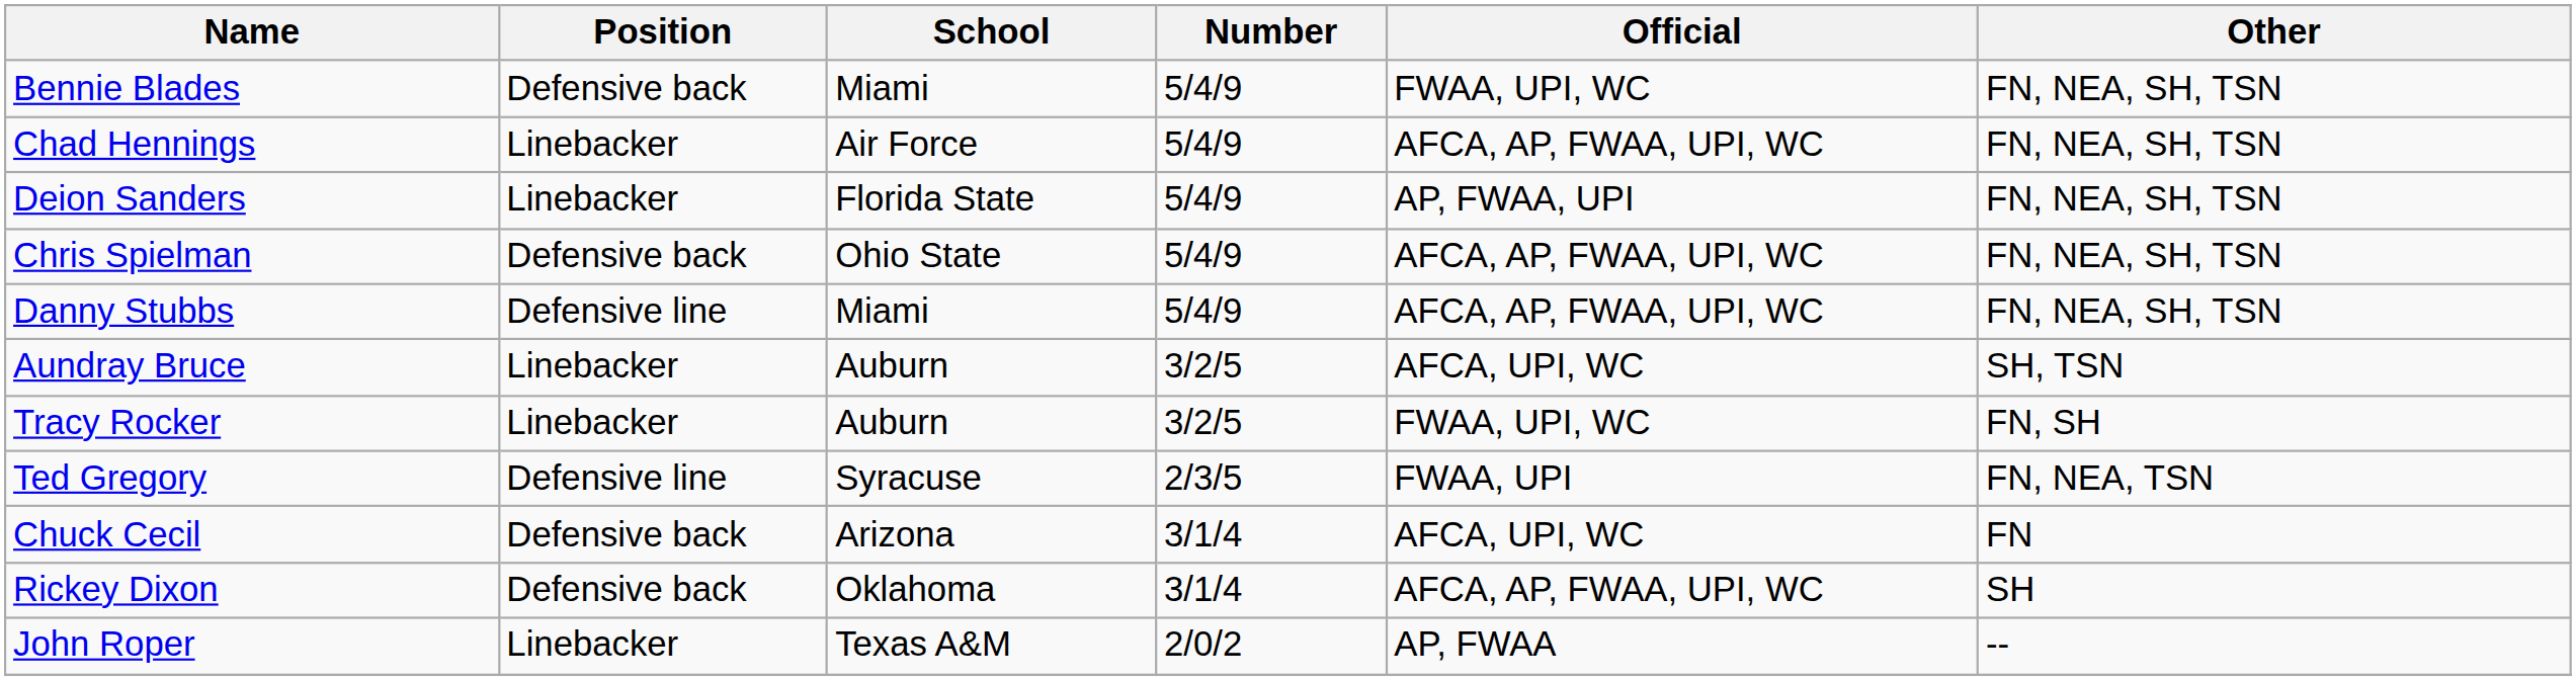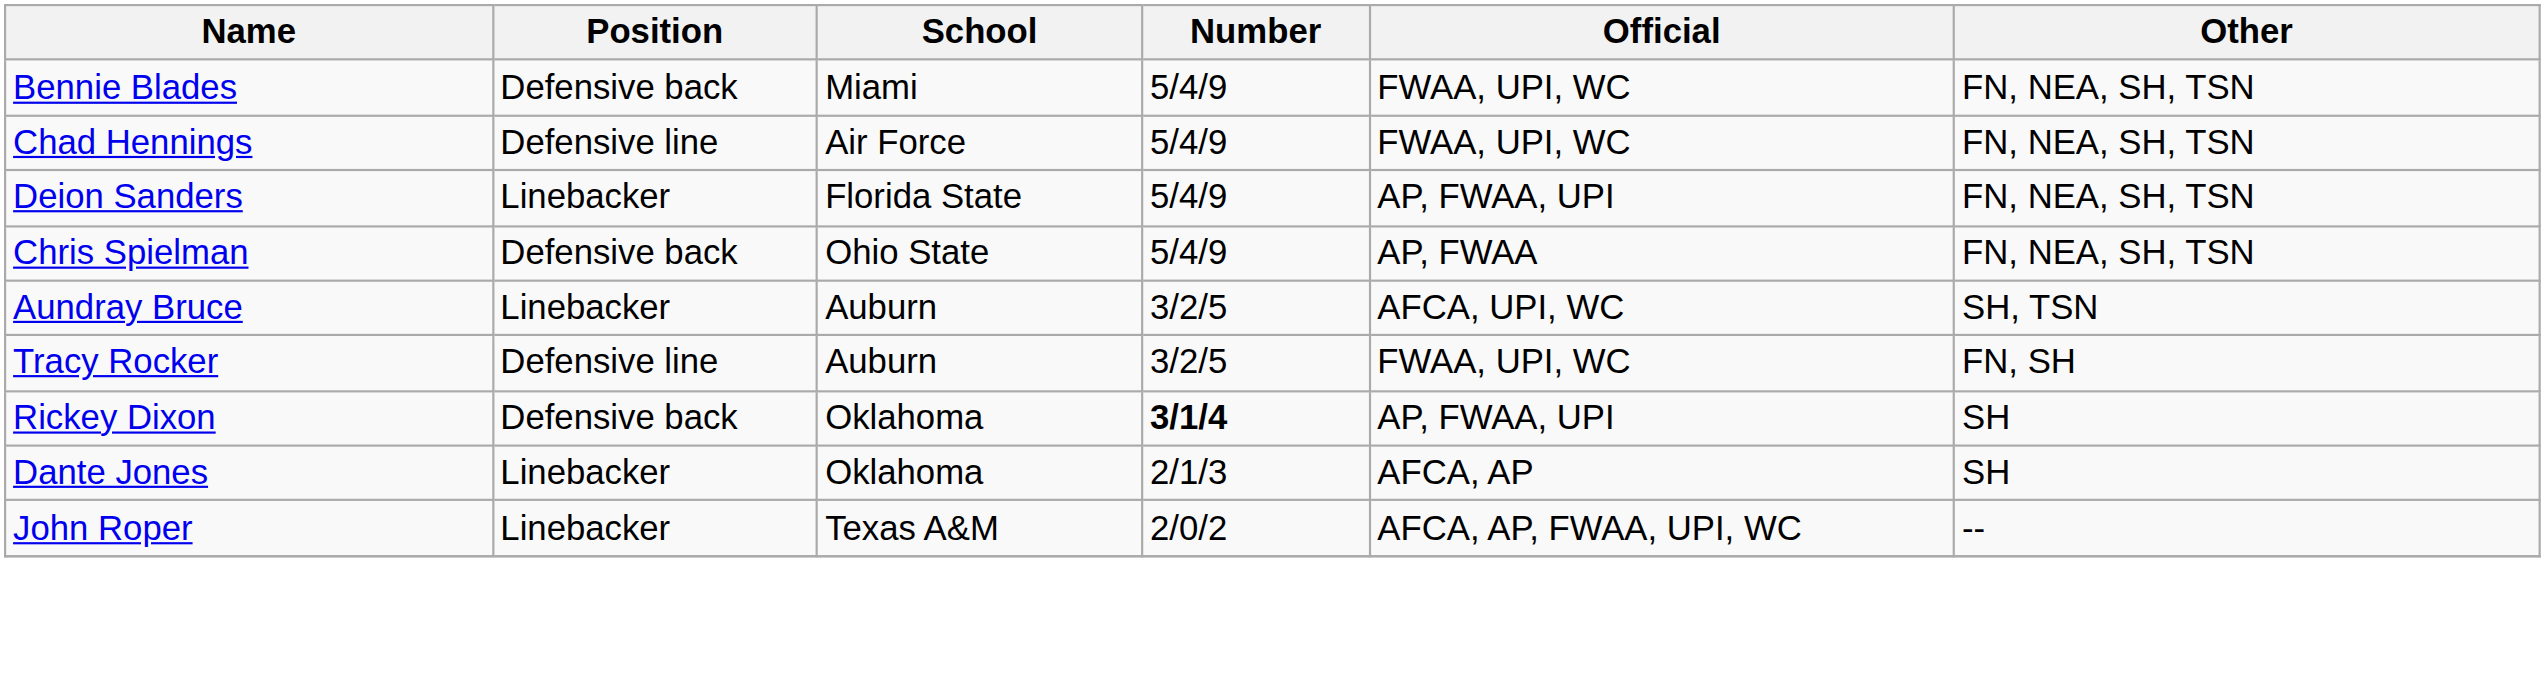 <table class="wikitable sortable">
 <tr>
 <th bgcolor="#DDDDFF" width="15%">Name</th>
 <th bgcolor="#DDDDFF" width="10%">Position</th>
 <th bgcolor="#DDDDFF" width="10%">School</th>
 <th bgcolor="#DDDDFF" width="7%">Number</th>
 <th bgcolor="#DDDDFF" width="18%">Official</th>
 <th bgcolor="#DDDDFF" width="18%">Other</th>
 </tr>
 <tr align="left">
 <td><a href='#'>Bennie Blades</a></td>
 <td>Defensive back</td>
 <td>Miami</td>
 <td>5/4/9</td>
 <td>FWAA, UPI, WC</td>
 <td>FN, NEA, SH, TSN</td>
 </tr>
 <tr align="left">
 <td><a href='#'>Chad Hennings</a></td>
-<td>Linebacker</td>
+<td>Defensive line</td>
 <td>Air Force</td>
 <td>5/4/9</td>
-<td>AFCA, AP, FWAA, UPI, WC</td>
+<td>FWAA, UPI, WC</td>
 <td>FN, NEA, SH, TSN</td>
 </tr>
 <tr align="left">
 <td><a href='#'>Deion Sanders</a></td>
 <td>Linebacker</td>
 <td>Florida State</td>
 <td>5/4/9</td>
 <td>AP, FWAA, UPI</td>
 <td>FN, NEA, SH, TSN</td>
 </tr>
 <tr align="left">
 <td><a href='#'>Chris Spielman</a></td>
 <td>Defensive back</td>
 <td>Ohio State</td>
 <td>5/4/9</td>
-<td>AFCA, AP, FWAA, UPI, WC</td>
-<td>FN, NEA, SH, TSN</td>
-</tr>
-<tr align="left">
-<td><a href='#'>Danny Stubbs</a></td>
-<td>Defensive line</td>
-<td>Miami</td>
-<td>5/4/9</td>
-<td>AFCA, AP, FWAA, UPI, WC</td>
+<td>AP, FWAA</td>
 <td>FN, NEA, SH, TSN</td>
 </tr>
 <tr align="left">
 <td><a href='#'>Aundray Bruce</a></td>
 <td>Linebacker</td>
 <td>Auburn</td>
 <td>3/2/5</td>
 <td>AFCA, UPI, WC</td>
 <td>SH, TSN</td>
 </tr>
 <tr align="left">
 <td><a href='#'>Tracy Rocker</a></td>
-<td>Linebacker</td>
+<td>Defensive line</td>
 <td>Auburn</td>
 <td>3/2/5</td>
 <td>FWAA, UPI, WC</td>
 <td>FN, SH</td>
 </tr>
 <tr align="left">
-<td><a href='#'>Ted Gregory</a></td>
-<td>Defensive line</td>
-<td>Syracuse</td>
-<td>2/3/5</td>
-<td>FWAA, UPI</td>
-<td>FN, NEA, TSN</td>
-</tr>
-<tr align="left">
-<td><a href='#'>Chuck Cecil</a></td>
-<td>Defensive back</td>
-<td>Arizona</td>
-<td>3/1/4</td>
-<td>AFCA, UPI, WC</td>
-<td>FN</td>
-</tr>
-<tr align="left">
 <td><a href='#'>Rickey Dixon</a></td>
 <td>Defensive back</td>
 <td>Oklahoma</td>
-<td>3/1/4</td>
-<td>AFCA, AP, FWAA, UPI, WC</td>
+<td><strong>3/1/4</strong></td>
+<td>AP, FWAA, UPI</td>
+<td>SH</td>
+</tr>
+<tr align="left">
+<td><a href='#'>Dante Jones</a></td>
+<td>Linebacker</td>
+<td>Oklahoma</td>
+<td>2/1/3</td>
+<td>AFCA, AP</td>
 <td>SH</td>
 </tr>
 <tr align="left">
 <td><a href='#'>John Roper</a></td>
 <td>Linebacker</td>
 <td>Texas A&M</td>
 <td>2/0/2</td>
-<td>AP, FWAA</td>
+<td>AFCA, AP, FWAA, UPI, WC</td>
 <td>--</td>
 </tr>
 <tr align="left">
 </tr>
 </table>
